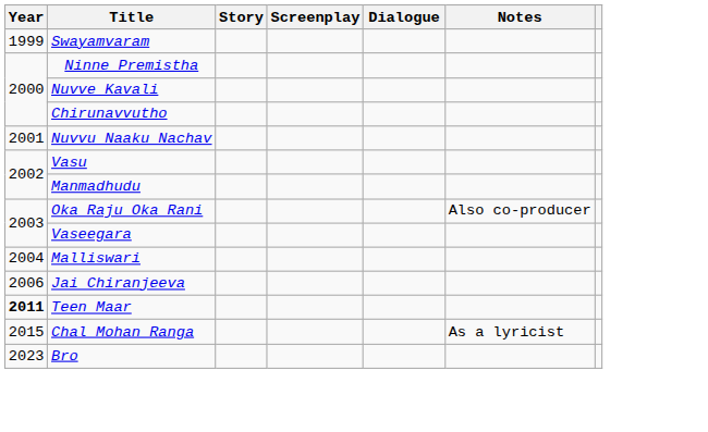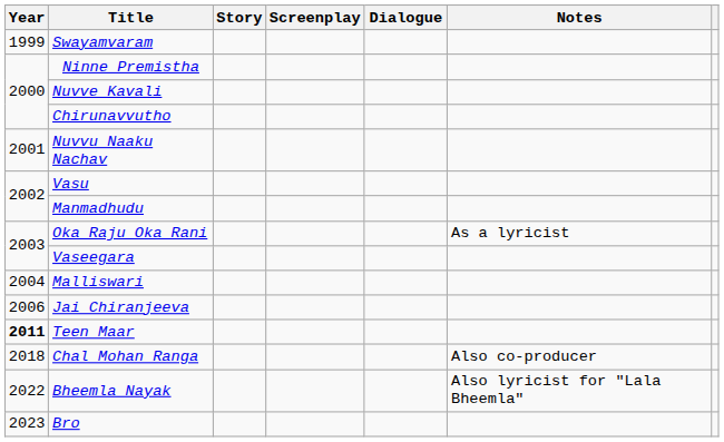 <table class="wikitable plainrowheaders sortable">
 <tr>
 <th scope="col">Year</th>
 <th scope="col">Title</th>
 <th>Story</th>
 <th scope="col" width="65">Screenplay</th>
 <th scope="col" width="65">Dialogue</th>
 <th scope="col" class="unsortable">Notes</th>
 <th scope="col" class="unsortable"></th>
 </tr>
 <tr>
 <td style="text-align:center;">1999</td>
 <td><em><a href='#'>Swayamvaram</a></em></td>
 <td></td>
 <td></td>
 <td></td>
 <td></td>
 <td></td>
 </tr>
 <tr>
 <td rowspan="3">2000</td>
 <td style="text-align:center;"><em><a href='#'>Ninne Premistha</a></em></td>
 <td></td>
 <td></td>
 <td></td>
 <td></td>
 <td></td>
 </tr>
 <tr>
 <td><em><a href='#'>Nuvve Kavali</a></em></td>
 <td></td>
 <td></td>
 <td></td>
 <td></td>
 <td></td>
 </tr>
 <tr>
 <td><em><a href='#'>Chirunavvutho</a></em></td>
 <td></td>
 <td></td>
 <td></td>
 <td></td>
 <td></td>
 </tr>
 <tr>
 <td style="text-align:center;">2001</td>
 <td><em><a href='#'>Nuvvu Naaku Nachav</a></em></td>
 <td></td>
 <td></td>
 <td></td>
 <td></td>
 <td></td>
 </tr>
 <tr>
 <td rowspan="2" style="text-align:center;">2002</td>
 <td><em><a href='#'>Vasu</a></em></td>
 <td></td>
 <td></td>
 <td></td>
 <td></td>
 <td></td>
 </tr>
 <tr>
 <td><em><a href='#'>Manmadhudu</a></em></td>
 <td></td>
 <td></td>
 <td></td>
 <td></td>
 <td></td>
 </tr>
 <tr>
 <td rowspan="2" style="text-align:center;">2003</td>
 <td><em><a href='#'>Oka Raju Oka Rani</a></em></td>
 <td></td>
 <td></td>
 <td></td>
-<td>Also co-producer</td>
+<td>As a lyricist</td>
 <td></td>
 </tr>
 <tr>
 <td><em><a href='#'>Vaseegara</a></em></td>
 <td></td>
 <td></td>
 <td></td>
 <td></td>
 <td></td>
 </tr>
 <tr>
 <td style="text-align:center;">2004</td>
 <td><em><a href='#'>Malliswari</a></em></td>
 <td></td>
 <td></td>
 <td></td>
 <td></td>
 <td></td>
 </tr>
 <tr>
 <td style="text-align:center;">2006</td>
 <td><em><a href='#'>Jai Chiranjeeva</a></em></td>
 <td></td>
 <td></td>
 <td></td>
 <td></td>
 <td></td>
 </tr>
 <tr>
 <td style="text-align:center;"><strong>2011</strong></td>
 <td><em><a href='#'>Teen Maar</a></em></td>
 <td></td>
 <td></td>
 <td></td>
 <td></td>
 <td></td>
 </tr>
 <tr>
-<td style="text-align:center;">2015</td>
+<td style="text-align:center;">2018</td>
 <td><em><a href='#'>Chal Mohan Ranga</a></em></td>
 <td></td>
 <td></td>
 <td></td>
-<td>As a lyricist</td>
+<td>Also co-producer</td>
+<td></td>
+</tr>
+<tr>
+<td style="text-align:center;">2022</td>
+<td><em><a href='#'>Bheemla Nayak</a></em></td>
+<td></td>
+<td></td>
+<td></td>
+<td>Also lyricist for "Lala Bheemla"</td>
 <td></td>
 </tr>
 <tr>
 <td style="text-align:center;">2023</td>
 <td><em><a href='#'>Bro</a></em></td>
 <td></td>
 <td></td>
 <td></td>
 <td></td>
 <td></td>
 </tr>
 </table>
